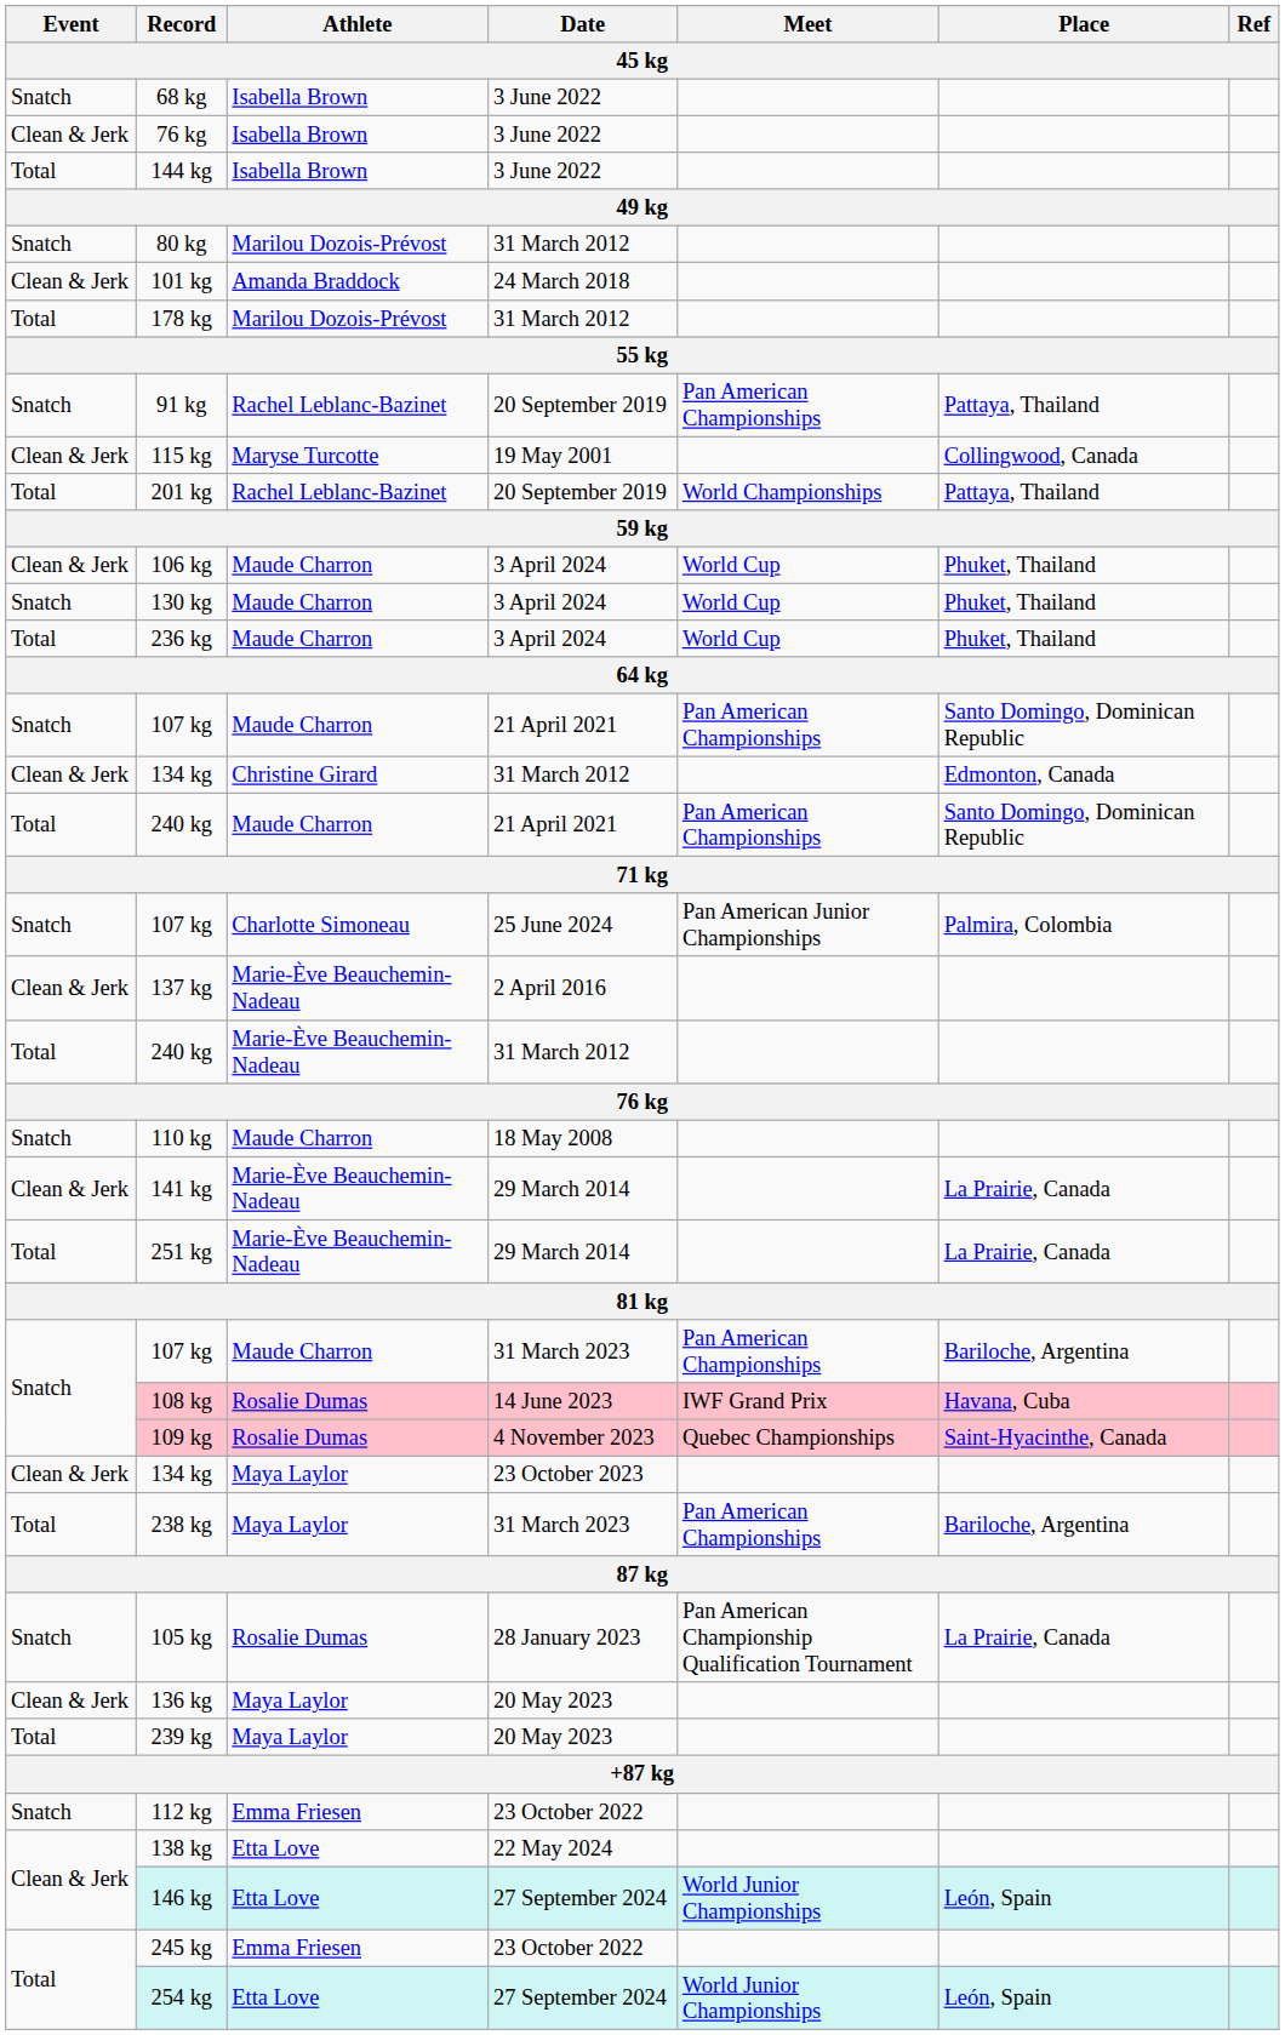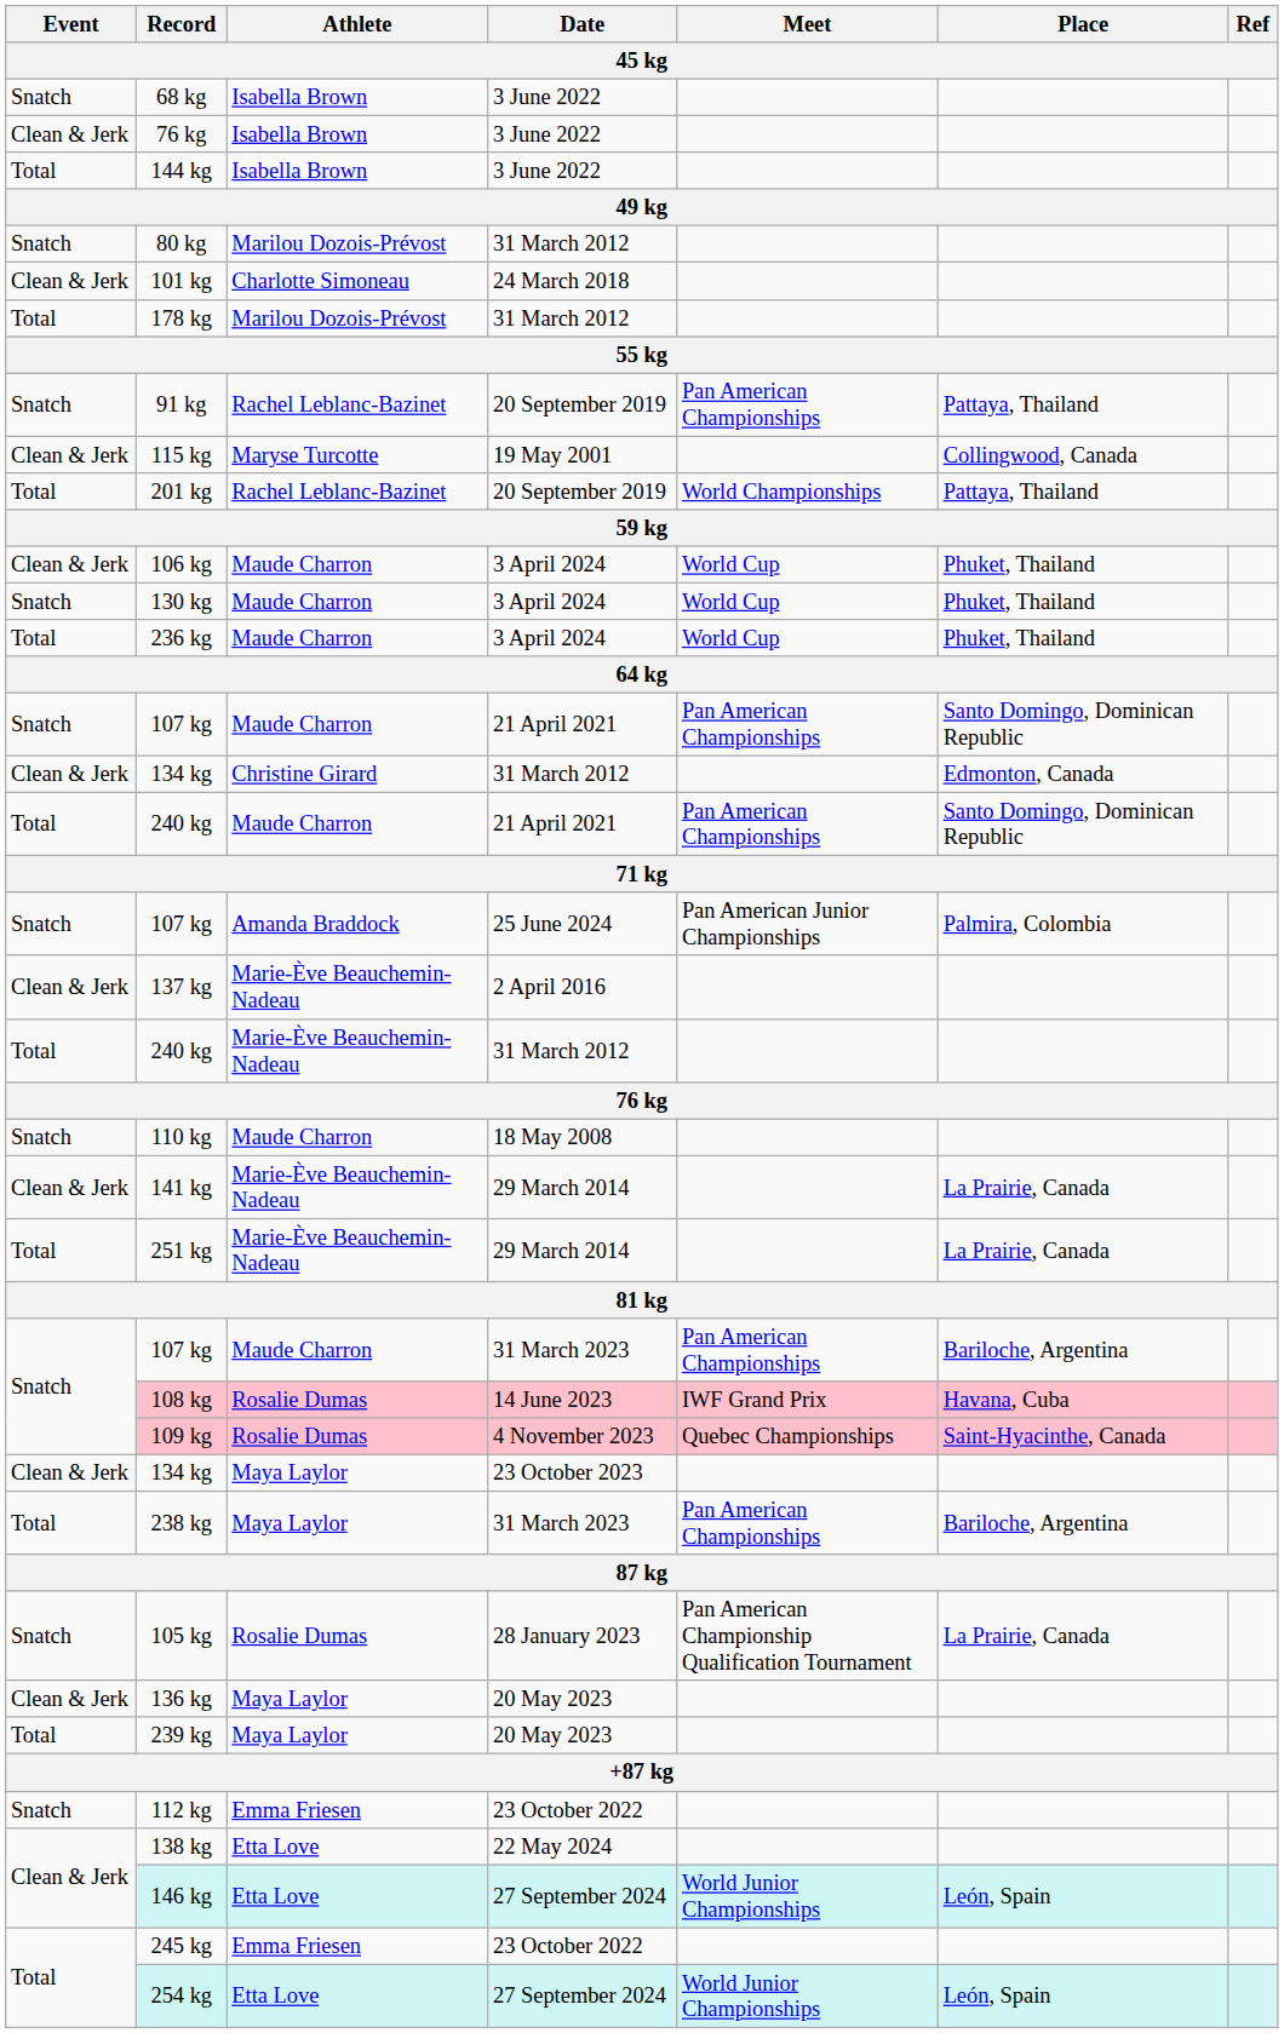 <table class="wikitable" style="font-size:95%;">
 <tr>
 <th width=9%>Event</th>
 <th width=6%>Record</th>
 <th width=18%>Athlete</th>
 <th width=13%>Date</th>
 <th width=18%>Meet</th>
 <th width=20%>Place</th>
 <th width=3%>Ref</th>
 </tr>
 <tr bgcolor="#DDDDDD">
 <th colspan="7">45 kg</th>
 </tr>
 <tr>
 <td>Snatch</td>
 <td align=center>68 kg</td>
 <td><a href='#'>Isabella Brown</a></td>
 <td>3 June 2022</td>
 <td></td>
 <td></td>
 <td></td>
 </tr>
 <tr>
 <td>Clean & Jerk</td>
 <td align=center>76 kg</td>
 <td><a href='#'>Isabella Brown</a></td>
 <td>3 June 2022</td>
 <td></td>
 <td></td>
 <td></td>
 </tr>
 <tr>
 <td>Total</td>
 <td align=center>144 kg</td>
 <td><a href='#'>Isabella Brown</a></td>
 <td>3 June 2022</td>
 <td></td>
 <td></td>
 <td></td>
 </tr>
 <tr bgcolor="#DDDDDD">
 <th colspan="7">49 kg</th>
 </tr>
 <tr>
 <td>Snatch</td>
 <td align=center>80 kg</td>
 <td><a href='#'>Marilou Dozois-Prévost</a></td>
 <td>31 March 2012</td>
 <td></td>
 <td></td>
 <td></td>
 </tr>
 <tr>
 <td>Clean & Jerk</td>
 <td align=center>101 kg</td>
-<td><a href='#'>Amanda Braddock</a></td>
+<td><a href='#'>Charlotte Simoneau</a></td>
 <td>24 March 2018</td>
 <td></td>
 <td></td>
 <td></td>
 </tr>
 <tr>
 <td>Total</td>
 <td align=center>178 kg</td>
 <td><a href='#'>Marilou Dozois-Prévost</a></td>
 <td>31 March 2012</td>
 <td></td>
 <td></td>
 <td></td>
 </tr>
 <tr bgcolor="#DDDDDD">
 <th colspan="7">55 kg</th>
 </tr>
 <tr>
 <td>Snatch</td>
 <td align=center>91 kg</td>
 <td><a href='#'>Rachel Leblanc-Bazinet</a></td>
 <td>20 September 2019</td>
 <td><a href='#'>Pan American Championships</a></td>
 <td><a href='#'>Pattaya</a>, Thailand</td>
 <td></td>
 </tr>
 <tr>
 <td>Clean & Jerk</td>
 <td align=center>115 kg</td>
 <td><a href='#'>Maryse Turcotte</a></td>
 <td>19 May 2001</td>
 <td></td>
 <td><a href='#'>Collingwood</a>, Canada</td>
 <td></td>
 </tr>
 <tr>
 <td>Total</td>
 <td align=center>201 kg</td>
 <td><a href='#'>Rachel Leblanc-Bazinet</a></td>
 <td>20 September 2019</td>
 <td><a href='#'>World Championships</a></td>
 <td><a href='#'>Pattaya</a>, Thailand</td>
 <td></td>
 </tr>
 <tr bgcolor="#DDDDDD">
 <th colspan="7">59 kg</th>
 </tr>
 <tr>
 <td>Clean & Jerk</td>
 <td align=center>106 kg</td>
 <td><a href='#'>Maude Charron</a></td>
 <td>3 April 2024</td>
 <td><a href='#'>World Cup</a></td>
 <td><a href='#'>Phuket</a>, Thailand</td>
 <td></td>
 </tr>
 <tr>
 <td>Snatch</td>
 <td align=center>130 kg</td>
 <td><a href='#'>Maude Charron</a></td>
 <td>3 April 2024</td>
 <td><a href='#'>World Cup</a></td>
 <td><a href='#'>Phuket</a>, Thailand</td>
 <td></td>
 </tr>
 <tr>
 <td>Total</td>
 <td align=center>236 kg</td>
 <td><a href='#'>Maude Charron</a></td>
 <td>3 April 2024</td>
 <td><a href='#'>World Cup</a></td>
 <td><a href='#'>Phuket</a>, Thailand</td>
 <td></td>
 </tr>
 <tr bgcolor="#DDDDDD">
 <th colspan="7">64 kg</th>
 </tr>
 <tr>
 <td>Snatch</td>
 <td align=center>107 kg</td>
 <td><a href='#'>Maude Charron</a></td>
 <td>21 April 2021</td>
 <td><a href='#'>Pan American Championships</a></td>
 <td><a href='#'>Santo Domingo</a>, Dominican Republic</td>
 <td></td>
 </tr>
 <tr>
 <td>Clean & Jerk</td>
 <td align=center>134 kg</td>
 <td><a href='#'>Christine Girard</a></td>
 <td>31 March 2012</td>
 <td></td>
 <td><a href='#'>Edmonton</a>, Canada</td>
 <td></td>
 </tr>
 <tr>
 <td>Total</td>
 <td align=center>240 kg</td>
 <td><a href='#'>Maude Charron</a></td>
 <td>21 April 2021</td>
 <td><a href='#'>Pan American Championships</a></td>
 <td><a href='#'>Santo Domingo</a>, Dominican Republic</td>
 <td></td>
 </tr>
 <tr bgcolor="#DDDDDD">
 <th colspan="7">71 kg</th>
 </tr>
 <tr>
 <td>Snatch</td>
 <td align=center>107 kg</td>
-<td><a href='#'>Charlotte Simoneau</a></td>
+<td><a href='#'>Amanda Braddock</a></td>
 <td>25 June 2024</td>
 <td>Pan American Junior Championships</td>
 <td><a href='#'>Palmira</a>, Colombia</td>
 <td></td>
 </tr>
 <tr>
 <td>Clean & Jerk</td>
 <td align=center>137 kg</td>
 <td><a href='#'>Marie-Ève Beauchemin-Nadeau</a></td>
 <td>2 April 2016</td>
 <td></td>
 <td></td>
 <td></td>
 </tr>
 <tr>
 <td>Total</td>
 <td align=center>240 kg</td>
 <td><a href='#'>Marie-Ève Beauchemin-Nadeau</a></td>
 <td>31 March 2012</td>
 <td></td>
 <td></td>
 <td></td>
 </tr>
 <tr bgcolor="#DDDDDD">
 <th colspan="7">76 kg</th>
 </tr>
 <tr>
 <td>Snatch</td>
 <td align=center>110 kg</td>
 <td><a href='#'>Maude Charron</a></td>
 <td>18 May 2008</td>
 <td></td>
 <td></td>
 <td></td>
 </tr>
 <tr>
 <td>Clean & Jerk</td>
 <td align=center>141 kg</td>
 <td><a href='#'>Marie-Ève Beauchemin-Nadeau</a></td>
 <td>29 March 2014</td>
 <td></td>
 <td><a href='#'>La Prairie</a>, Canada</td>
 <td></td>
 </tr>
 <tr>
 <td>Total</td>
 <td align=center>251 kg</td>
 <td><a href='#'>Marie-Ève Beauchemin-Nadeau</a></td>
 <td>29 March 2014</td>
 <td></td>
 <td><a href='#'>La Prairie</a>, Canada</td>
 <td></td>
 </tr>
 <tr bgcolor="#DDDDDD">
 <th colspan="7">81 kg</th>
 </tr>
 <tr>
 <td rowspan=3>Snatch</td>
 <td align=center>107 kg</td>
 <td><a href='#'>Maude Charron</a></td>
 <td>31 March 2023</td>
 <td><a href='#'>Pan American Championships</a></td>
 <td><a href='#'>Bariloche</a>, Argentina</td>
 <td></td>
 </tr>
 <tr bgcolor=pink>
 <td align=center>108 kg</td>
 <td><a href='#'>Rosalie Dumas</a></td>
 <td>14 June 2023</td>
 <td>IWF Grand Prix</td>
 <td><a href='#'>Havana</a>, Cuba</td>
 <td></td>
 </tr>
 <tr bgcolor=pink>
 <td align=center>109 kg</td>
 <td><a href='#'>Rosalie Dumas</a></td>
 <td>4 November 2023</td>
 <td>Quebec Championships</td>
 <td><a href='#'>Saint-Hyacinthe</a>, Canada</td>
 <td></td>
 </tr>
 <tr>
 <td>Clean & Jerk</td>
 <td align=center>134 kg</td>
 <td><a href='#'>Maya Laylor</a></td>
 <td>23 October 2023</td>
 <td></td>
 <td></td>
 <td></td>
 </tr>
 <tr>
 <td>Total</td>
 <td align=center>238 kg</td>
 <td><a href='#'>Maya Laylor</a></td>
 <td>31 March 2023</td>
 <td><a href='#'>Pan American Championships</a></td>
 <td><a href='#'>Bariloche</a>, Argentina</td>
 <td></td>
 </tr>
 <tr bgcolor="#DDDDDD">
 <th colspan="7">87 kg</th>
 </tr>
 <tr>
 <td>Snatch</td>
 <td align=center>105 kg</td>
 <td><a href='#'>Rosalie Dumas</a></td>
 <td>28 January 2023</td>
 <td>Pan American Championship Qualification Tournament</td>
 <td><a href='#'>La Prairie</a>, Canada</td>
 <td></td>
 </tr>
 <tr>
 <td>Clean & Jerk</td>
 <td align=center>136 kg</td>
 <td><a href='#'>Maya Laylor</a></td>
 <td>20 May 2023</td>
 <td></td>
 <td></td>
 <td></td>
 </tr>
 <tr>
 <td>Total</td>
 <td align=center>239 kg</td>
 <td><a href='#'>Maya Laylor</a></td>
 <td>20 May 2023</td>
 <td></td>
 <td></td>
 <td></td>
 </tr>
 <tr bgcolor="#DDDDDD">
 <th colspan="7">+87 kg</th>
 </tr>
 <tr>
 <td>Snatch</td>
 <td align=center>112 kg</td>
 <td><a href='#'>Emma Friesen</a></td>
 <td>23 October 2022</td>
 <td></td>
 <td></td>
 <td></td>
 </tr>
 <tr>
 <td rowspan=2>Clean & Jerk</td>
 <td align=center>138 kg</td>
 <td><a href='#'>Etta Love</a></td>
 <td>22 May 2024</td>
 <td></td>
 <td></td>
 <td></td>
 </tr>
 <tr bgcolor=#CEF6F5>
 <td align=center>146 kg</td>
 <td><a href='#'>Etta Love</a></td>
 <td>27 September 2024</td>
 <td><a href='#'>World Junior Championships</a></td>
 <td><a href='#'>León</a>, Spain</td>
 <td></td>
 </tr>
 <tr>
 <td rowspan=2>Total</td>
 <td align=center>245 kg</td>
 <td><a href='#'>Emma Friesen</a></td>
 <td>23 October 2022</td>
 <td></td>
 <td></td>
 <td></td>
 </tr>
 <tr bgcolor=#CEF6F5>
 <td align=center>254 kg</td>
 <td><a href='#'>Etta Love</a></td>
 <td>27 September 2024</td>
 <td><a href='#'>World Junior Championships</a></td>
 <td><a href='#'>León</a>, Spain</td>
 <td></td>
 </tr>
 </table>
